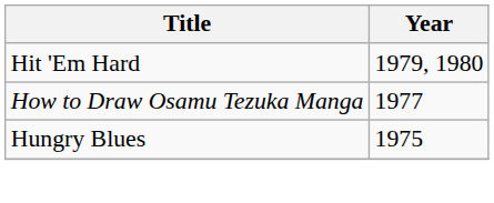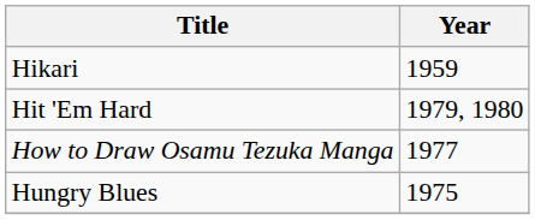 <table class="wikitable sortable">
 <tr>
 <th>Title</th>
 <th>Year</th>
+</tr>
+<tr>
+<td>Hikari</td>
+<td>1959</td>
 </tr>
 <tr>
 <td>Hit 'Em Hard</td>
 <td>1979, 1980</td>
 </tr>
 <tr>
 <td><em>How to Draw Osamu Tezuka Manga</em></td>
 <td>1977</td>
 </tr>
 <tr>
 <td>Hungry Blues</td>
 <td>1975</td>
 </tr>
 <tr>
 </tr>
 </table>
